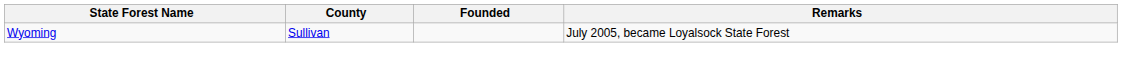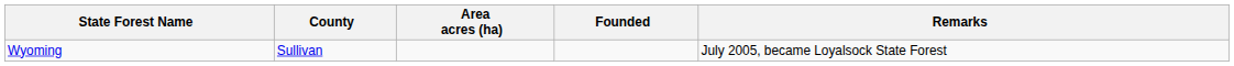 <table class="wikitable sortable" style="width:95%">
 <tr>
 <th width="*"><strong>State Forest Name</strong>  </th>
 <th width="*"><strong>County</strong>  </th>
+<th width="*"><strong>Area</strong><br>acres (ha)  </th>
 <th width="*"><strong>Founded</strong>  </th>
 <th width="*"><strong>Remarks</strong>  </th>
 </tr>
 <tr>
 <td><a href='#'>Wyoming</a></td>
 <td><a href='#'>Sullivan</a></td>
 <td></td>
+<td></td>
 <td>July 2005, became Loyalsock State Forest</td>
 </tr>
 </table>
